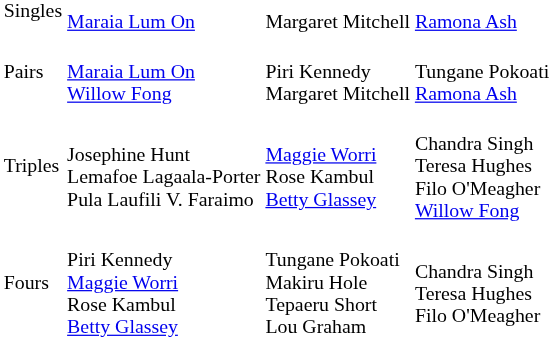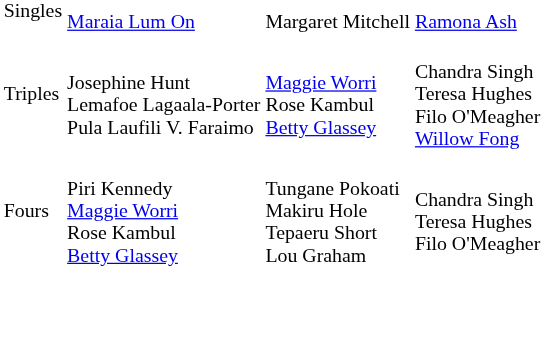 <table>
 <tr>
 <td>Singles</td>
 <td><br><a href='#'>Maraia Lum On</a></td>
 <td><br>Margaret Mitchell</td>
 <td><br><a href='#'>Ramona Ash</a></td>
-</tr>
-<tr>
-<td>Pairs</td>
-<td><br><a href='#'>Maraia Lum On</a><br><a href='#'>Willow Fong</a></td>
-<td><br>Piri Kennedy<br>Margaret Mitchell</td>
-<td><br>Tungane Pokoati<br><a href='#'>Ramona Ash</a></td>
 </tr>
 <tr>
 <td>Triples</td>
 <td><br>Josephine Hunt<br>Lemafoe Lagaala-Porter<br>Pula Laufili V. Faraimo</td>
 <td><br><a href='#'>Maggie Worri</a><br>Rose Kambul<br><a href='#'>Betty Glassey</a></td>
 <td><br>Chandra Singh<br>Teresa Hughes<br>Filo O'Meagher<br><a href='#'>Willow Fong</a></td>
 </tr>
 <tr>
 <td>Fours</td>
 <td><br>Piri Kennedy<br><a href='#'>Maggie Worri</a><br>Rose Kambul<br><a href='#'>Betty Glassey</a></td>
 <td><br>Tungane Pokoati<br>Makiru Hole<br>Tepaeru Short<br>Lou Graham</td>
 <td><br>Chandra Singh<br>Teresa Hughes<br>Filo O'Meagher</td>
 </tr>
 </table>
